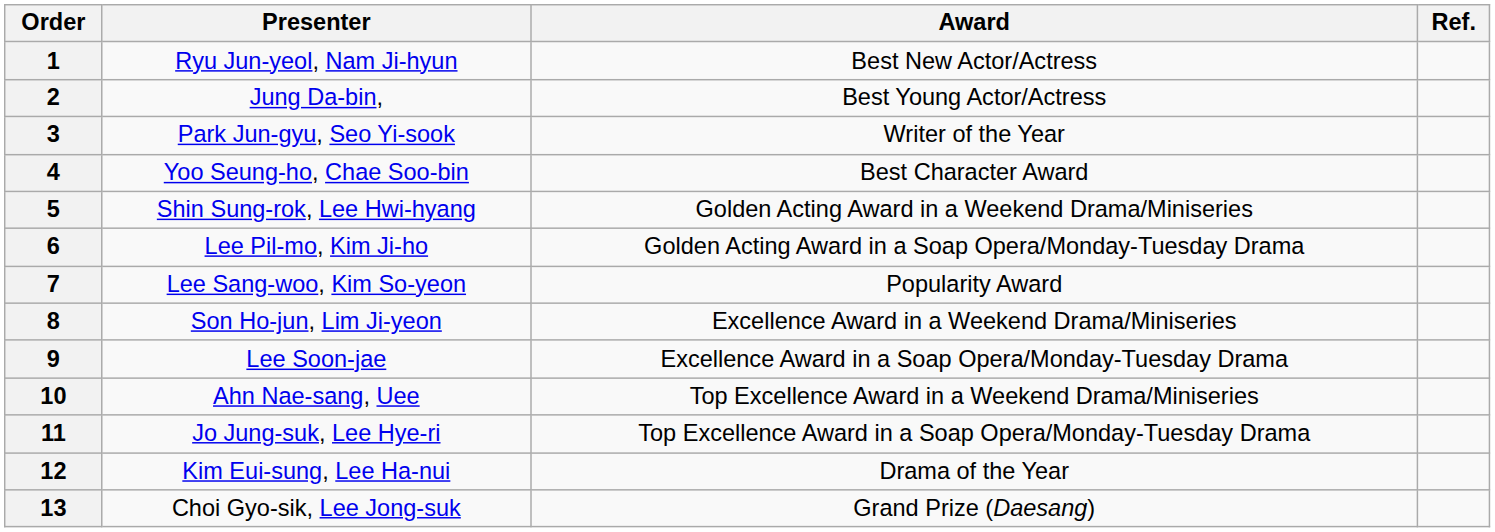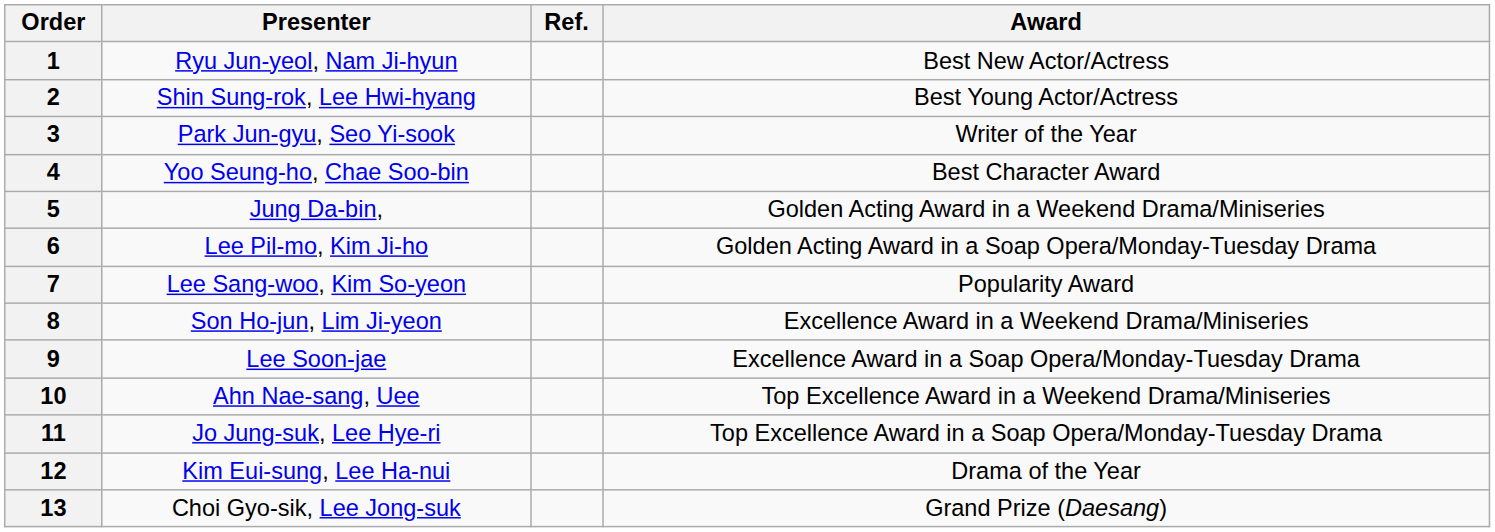 <table class="wikitable" style="text-align:center; width:80%;">
 <tr>
 <th>Order</th>
 <th>Presenter</th>
+<th>Ref.</th>
 <th>Award</th>
-<th>Ref.</th>
 </tr>
 <tr>
 <th>1</th>
 <td><a href='#'>Ryu Jun-yeol</a>, <a href='#'>Nam Ji-hyun</a></td>
+<td></td>
 <td>Best New Actor/Actress</td>
-<td></td>
 </tr>
 <tr>
 <th>2</th>
-<td><a href='#'>Jung Da-bin</a>, </td>
+<td><a href='#'>Shin Sung-rok</a>, <a href='#'>Lee Hwi-hyang</a></td>
+<td></td>
 <td>Best Young Actor/Actress</td>
-<td></td>
 </tr>
 <tr>
 <th>3</th>
 <td><a href='#'>Park Jun-gyu</a>, <a href='#'>Seo Yi-sook</a></td>
+<td></td>
 <td>Writer of the Year</td>
-<td></td>
 </tr>
 <tr>
 <th>4</th>
 <td><a href='#'>Yoo Seung-ho</a>, <a href='#'>Chae Soo-bin</a></td>
+<td></td>
 <td>Best Character Award</td>
-<td></td>
 </tr>
 <tr>
 <th>5</th>
-<td><a href='#'>Shin Sung-rok</a>, <a href='#'>Lee Hwi-hyang</a></td>
+<td><a href='#'>Jung Da-bin</a>, </td>
+<td></td>
 <td>Golden Acting Award in a Weekend Drama/Miniseries</td>
-<td></td>
 </tr>
 <tr>
 <th>6</th>
 <td><a href='#'>Lee Pil-mo</a>, <a href='#'>Kim Ji-ho</a></td>
+<td></td>
 <td>Golden Acting Award in a Soap Opera/Monday-Tuesday Drama</td>
-<td></td>
 </tr>
 <tr>
 <th>7</th>
 <td><a href='#'>Lee Sang-woo</a>, <a href='#'>Kim So-yeon</a></td>
+<td></td>
 <td>Popularity Award</td>
-<td></td>
 </tr>
 <tr>
 <th>8</th>
 <td><a href='#'>Son Ho-jun</a>, <a href='#'>Lim Ji-yeon</a></td>
+<td></td>
 <td>Excellence Award in a Weekend Drama/Miniseries</td>
-<td></td>
 </tr>
 <tr>
 <th>9</th>
 <td><a href='#'>Lee Soon-jae</a></td>
+<td></td>
 <td>Excellence Award in a Soap Opera/Monday-Tuesday Drama</td>
-<td></td>
 </tr>
 <tr>
 <th>10</th>
 <td><a href='#'>Ahn Nae-sang</a>, <a href='#'>Uee</a></td>
+<td></td>
 <td>Top Excellence Award in a Weekend Drama/Miniseries</td>
-<td></td>
 </tr>
 <tr>
 <th>11</th>
 <td><a href='#'>Jo Jung-suk</a>, <a href='#'>Lee Hye-ri</a></td>
+<td></td>
 <td>Top Excellence Award in a Soap Opera/Monday-Tuesday Drama</td>
-<td></td>
 </tr>
 <tr>
 <th>12</th>
 <td><a href='#'>Kim Eui-sung</a>, <a href='#'>Lee Ha-nui</a></td>
+<td></td>
 <td>Drama of the Year</td>
-<td></td>
 </tr>
 <tr>
 <th>13</th>
 <td>Choi Gyo-sik, <a href='#'>Lee Jong-suk</a></td>
+<td></td>
 <td>Grand Prize (<em>Daesang</em>)</td>
-<td></td>
 </tr>
 </table>
